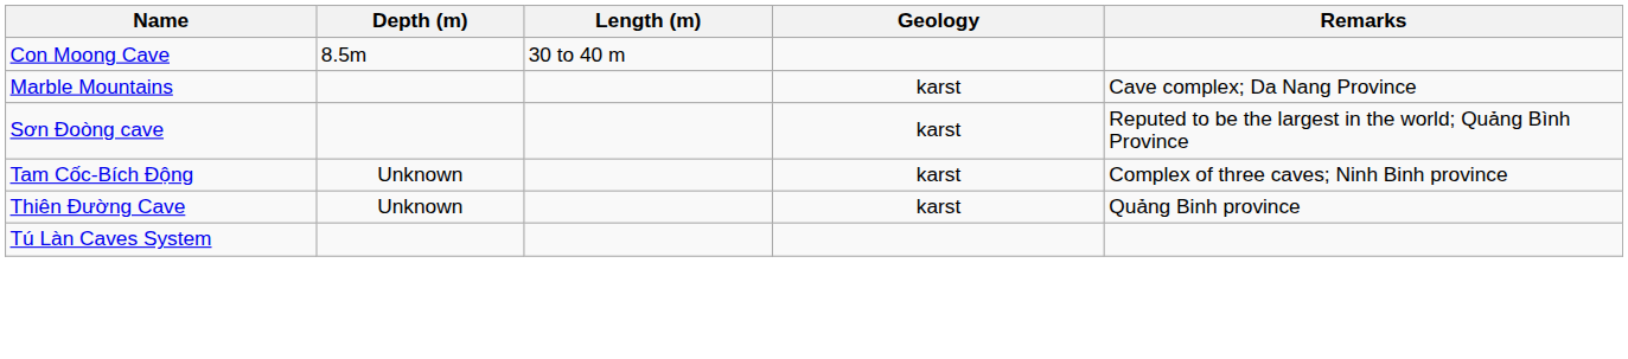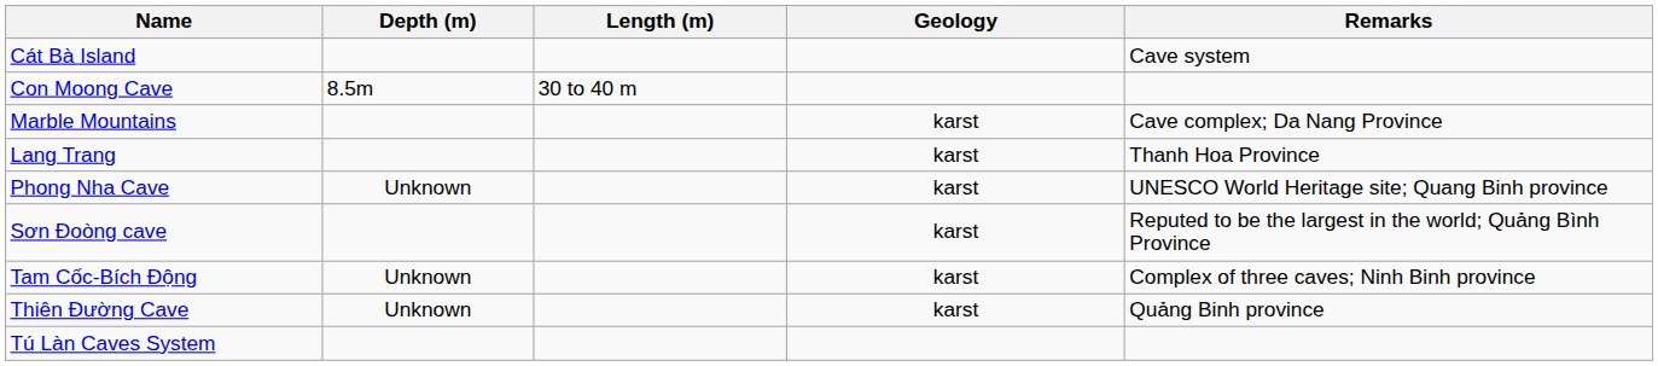 <table class="wikitable sortable" style="width:100%; height:100px;" cellpadding="5">
 <tr>
 <th style="width:15%;">Name</th>
 <th style="width:10%;">Depth (m)</th>
 <th style="width:12%;">Length (m)</th>
 <th style="width:16%;">Geology</th>
 <th style="width:25%;">Remarks</th>
+</tr>
+<tr>
+<td><a href='#'>Cát Bà Island</a></td>
+<td></td>
+<td></td>
+<td></td>
+<td>Cave system</td>
 </tr>
 <tr>
 <td><a href='#'>Con Moong Cave</a></td>
 <td>8.5m</td>
 <td>30 to 40 m</td>
 <td></td>
 <td></td>
 </tr>
 <tr>
 <td><a href='#'>Marble Mountains</a></td>
 <td></td>
 <td></td>
 <td align = center>karst </td>
 <td>Cave complex; Da Nang Province</td>
+</tr>
+<tr>
+<td><a href='#'>Lang Trang</a></td>
+<td></td>
+<td align = center></td>
+<td align = center>karst</td>
+<td>Thanh Hoa Province</td>
+</tr>
+<tr>
+<td><a href='#'>Phong Nha Cave</a></td>
+<td align = center>Unknown </td>
+<td align = center> </td>
+<td align = center>karst</td>
+<td>UNESCO World Heritage site; Quang Binh province</td>
 </tr>
 <tr>
 <td><a href='#'>Sơn Đoòng cave</a></td>
 <td align="center"></td>
 <td align="center"></td>
 <td align="center">karst</td>
 <td>Reputed to be the largest in the world; Quảng Bình Province</td>
 </tr>
 <tr>
 <td><a href='#'>Tam Cốc-Bích Động</a></td>
 <td align = center>Unknown </td>
 <td align = center> </td>
 <td align = center>karst</td>
 <td>Complex of three caves; Ninh Binh province</td>
 </tr>
 <tr>
 <td><a href='#'>Thiên Đường Cave</a></td>
 <td align = center>Unknown </td>
 <td align = center> </td>
 <td align = center>karst</td>
 <td>Quảng Binh province</td>
 </tr>
 <tr>
 <td><a href='#'>Tú Làn Caves System</a></td>
 <td></td>
 <td></td>
 <td></td>
 <td></td>
 </tr>
 </table>
